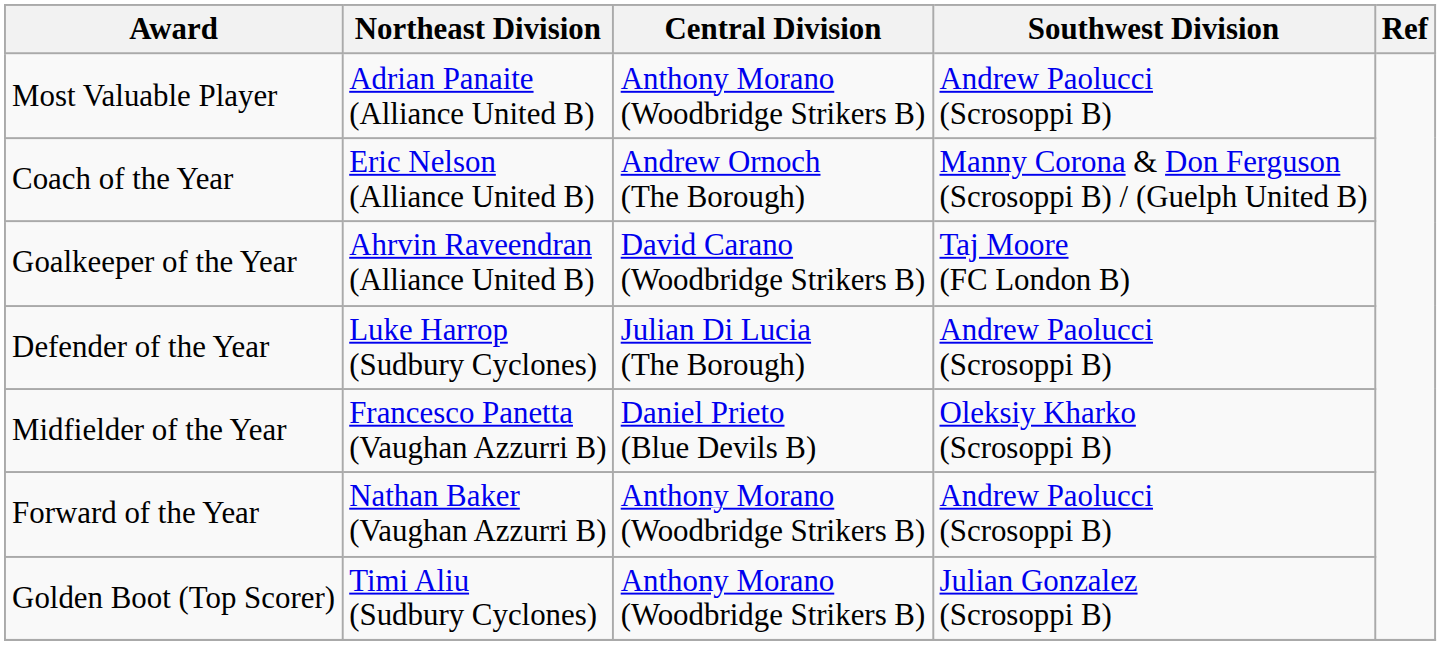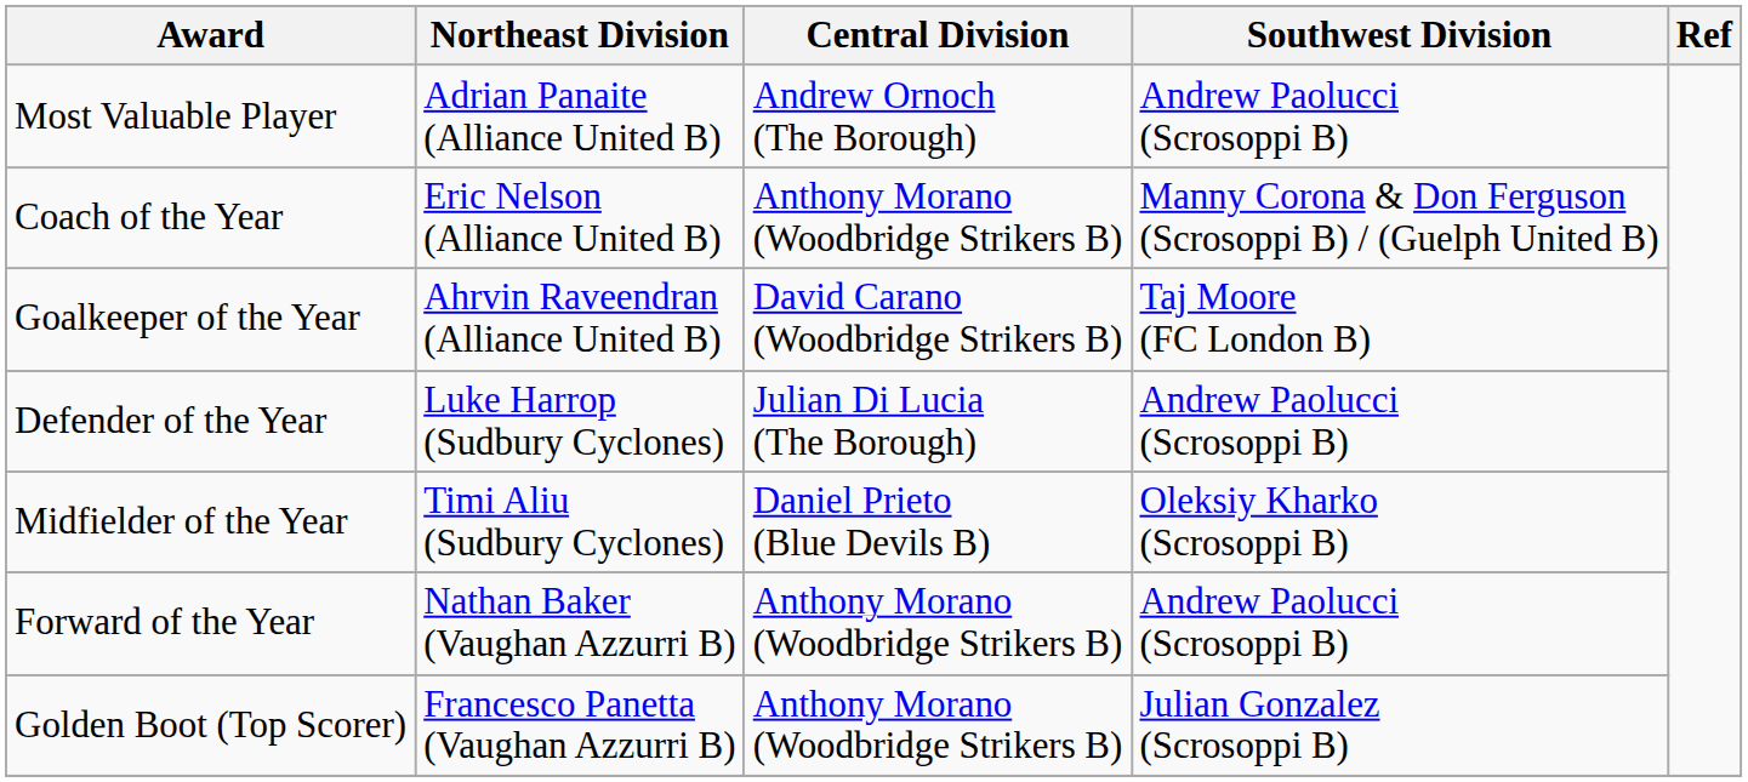 <table class="wikitable">
 <tr>
 <th>Award</th>
 <th>Northeast Division</th>
 <th>Central Division</th>
 <th>Southwest Division</th>
 <th>Ref</th>
 </tr>
 <tr>
 <td>Most Valuable Player</td>
 <td><a href='#'>Adrian Panaite</a><br>(Alliance United B)</td>
-<td><a href='#'>Anthony Morano</a><br>(Woodbridge Strikers B)</td>
+<td><a href='#'>Andrew Ornoch</a><br>(The Borough)</td>
 <td><a href='#'>Andrew Paolucci</a><br>(Scrosoppi B)</td>
 <td rowspan=7></td>
 </tr>
 <tr>
 <td>Coach of the Year</td>
 <td><a href='#'>Eric Nelson</a><br>(Alliance United B)</td>
-<td><a href='#'>Andrew Ornoch</a><br>(The Borough)</td>
+<td><a href='#'>Anthony Morano</a><br>(Woodbridge Strikers B)</td>
 <td><a href='#'>Manny Corona</a> & <a href='#'>Don Ferguson</a><br>(Scrosoppi B) / (Guelph United B)</td>
 </tr>
 <tr>
 <td>Goalkeeper of the Year</td>
 <td><a href='#'>Ahrvin Raveendran</a><br>(Alliance United B)</td>
 <td><a href='#'>David Carano</a><br>(Woodbridge Strikers B)</td>
 <td><a href='#'>Taj Moore</a><br>(FC London B)</td>
 </tr>
 <tr>
 <td>Defender of the Year</td>
 <td><a href='#'>Luke Harrop</a><br>(Sudbury Cyclones)</td>
 <td><a href='#'>Julian Di Lucia</a><br>(The Borough)</td>
 <td><a href='#'>Andrew Paolucci</a><br>(Scrosoppi B)</td>
 </tr>
 <tr>
 <td>Midfielder of the Year</td>
-<td><a href='#'>Francesco Panetta</a><br>(Vaughan Azzurri B)</td>
+<td><a href='#'>Timi Aliu</a><br>(Sudbury Cyclones)</td>
 <td><a href='#'>Daniel Prieto</a><br>(Blue Devils B)</td>
 <td><a href='#'>Oleksiy Kharko</a><br>(Scrosoppi B)</td>
 </tr>
 <tr>
 <td>Forward of the Year</td>
 <td><a href='#'>Nathan Baker</a><br>(Vaughan Azzurri B)</td>
 <td><a href='#'>Anthony Morano</a><br>(Woodbridge Strikers B)</td>
 <td><a href='#'>Andrew Paolucci</a><br>(Scrosoppi B)</td>
 </tr>
 <tr>
 <td>Golden Boot (Top Scorer)</td>
-<td><a href='#'>Timi Aliu</a><br>(Sudbury Cyclones)</td>
+<td><a href='#'>Francesco Panetta</a><br>(Vaughan Azzurri B)</td>
 <td><a href='#'>Anthony Morano</a><br>(Woodbridge Strikers B)</td>
 <td><a href='#'>Julian Gonzalez</a><br>(Scrosoppi B)</td>
 </tr>
 <tr>
 </tr>
 </table>
